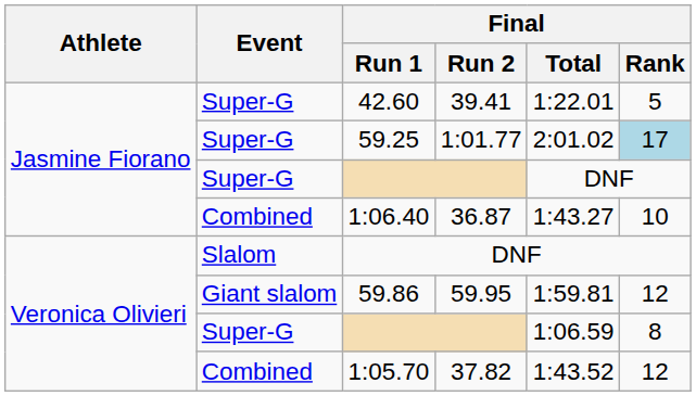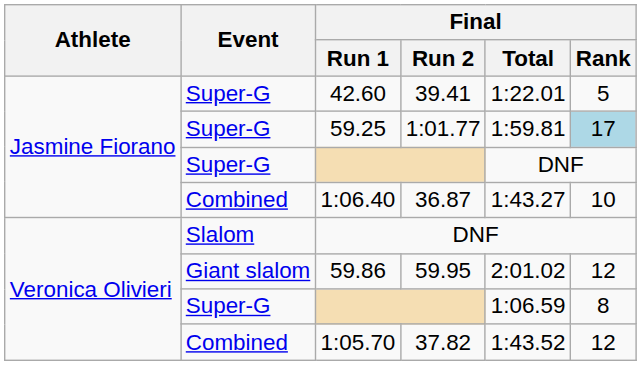 <table class="wikitable">
 <tr>
 <th rowspan="2">Athlete</th>
 <th rowspan="2">Event</th>
 <th colspan="4">Final</th>
 </tr>
 <tr>
 <th>Run 1</th>
 <th>Run 2</th>
 <th>Total</th>
 <th>Rank</th>
 </tr>
 <tr>
 <td rowspan=4><a href='#'>Jasmine Fiorano</a></td>
 <td><a href='#'>Super-G</a></td>
 <td align="center">42.60</td>
 <td align="center">39.41</td>
 <td align="center">1:22.01</td>
 <td align="center">5</td>
 </tr>
 <tr>
 <td><a href='#'>Super-G</a></td>
 <td align="center">59.25</td>
 <td align="center">1:01.77</td>
-<td align="center">2:01.02</td>
+<td align="center">1:59.81</td>
 <td align="center" style="background: lightblue;">17</td>
 </tr>
 <tr>
 <td><a href='#'>Super-G</a></td>
 <td colspan=2 bgcolor="wheat"></td>
 <td align="center" colspan=2>DNF</td>
 </tr>
 <tr>
 <td><a href='#'>Combined</a></td>
 <td align="center">1:06.40</td>
 <td align="center">36.87</td>
 <td align="center">1:43.27</td>
 <td align="center">10</td>
 </tr>
 <tr>
 <td rowspan=4><a href='#'>Veronica Olivieri</a></td>
 <td><a href='#'>Slalom</a></td>
 <td align="center" colspan=4>DNF</td>
 </tr>
 <tr>
 <td><a href='#'>Giant slalom</a></td>
 <td align="center">59.86</td>
 <td align="center">59.95</td>
-<td align="center">1:59.81</td>
+<td align="center">2:01.02</td>
 <td align="center">12</td>
 </tr>
 <tr>
 <td><a href='#'>Super-G</a></td>
 <td colspan=2 bgcolor="wheat"></td>
 <td align="center">1:06.59</td>
 <td align="center">8</td>
 </tr>
 <tr>
 <td><a href='#'>Combined</a></td>
 <td align="center">1:05.70</td>
 <td align="center">37.82</td>
 <td align="center">1:43.52</td>
 <td align="center">12</td>
 </tr>
 </table>
